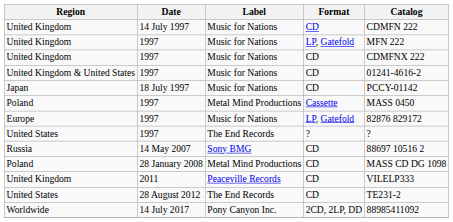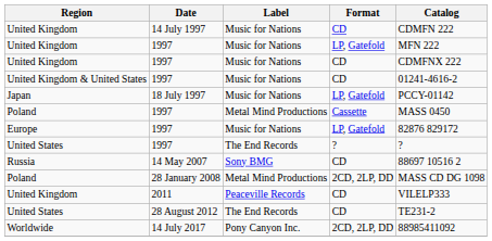 <table class="wikitable">
 <tr>
 <th>Region</th>
 <th>Date</th>
 <th>Label</th>
 <th>Format</th>
 <th>Catalog</th>
 </tr>
 <tr>
 <td>United Kingdom</td>
 <td>14 July 1997</td>
 <td>Music for Nations</td>
 <td><a href='#'>CD</a></td>
 <td>CDMFN 222</td>
 </tr>
 <tr>
 <td>United Kingdom</td>
 <td>1997</td>
 <td>Music for Nations</td>
 <td><a href='#'>LP</a>, <a href='#'>Gatefold</a></td>
 <td>MFN 222</td>
 </tr>
 <tr>
 <td>United Kingdom</td>
 <td>1997</td>
 <td>Music for Nations</td>
 <td>CD</td>
 <td>CDMFNX 222</td>
 </tr>
 <tr>
 <td>United Kingdom & United States</td>
 <td>1997</td>
 <td>Music for Nations</td>
 <td>CD</td>
 <td>01241-4616-2</td>
 </tr>
 <tr>
 <td>Japan</td>
 <td>18 July 1997</td>
 <td>Music for Nations</td>
-<td>CD</td>
+<td><a href='#'>LP</a>, <a href='#'>Gatefold</a></td>
 <td>PCCY-01142</td>
 </tr>
 <tr>
 <td>Poland</td>
 <td>1997</td>
 <td>Metal Mind Productions</td>
 <td><a href='#'>Cassette</a></td>
 <td>MASS 0450</td>
 </tr>
 <tr>
 <td>Europe</td>
 <td>1997</td>
 <td>Music for Nations</td>
 <td><a href='#'>LP</a>, <a href='#'>Gatefold</a></td>
 <td>82876 829172</td>
 </tr>
 <tr>
 <td>United States</td>
 <td>1997</td>
 <td>The End Records</td>
 <td>?</td>
 <td>?</td>
 </tr>
 <tr>
 <td>Russia</td>
 <td>14 May 2007</td>
 <td><a href='#'>Sony BMG</a></td>
 <td>CD</td>
 <td>88697 10516 2</td>
 </tr>
 <tr>
 <td>Poland</td>
 <td>28 January 2008</td>
 <td>Metal Mind Productions</td>
-<td>CD</td>
+<td>2CD, 2LP, DD</td>
 <td>MASS CD DG 1098</td>
 </tr>
 <tr>
 <td>United Kingdom</td>
 <td>2011</td>
 <td><a href='#'>Peaceville Records</a></td>
 <td>CD</td>
 <td>VILELP333</td>
 </tr>
 <tr>
 <td>United States</td>
 <td>28 August 2012</td>
 <td>The End Records</td>
 <td>CD</td>
 <td>TE231-2</td>
 </tr>
 <tr>
 <td>Worldwide</td>
 <td>14 July 2017</td>
 <td>Pony Canyon Inc.</td>
 <td>2CD, 2LP, DD</td>
 <td>88985411092</td>
 </tr>
 <tr>
 </tr>
 </table>
